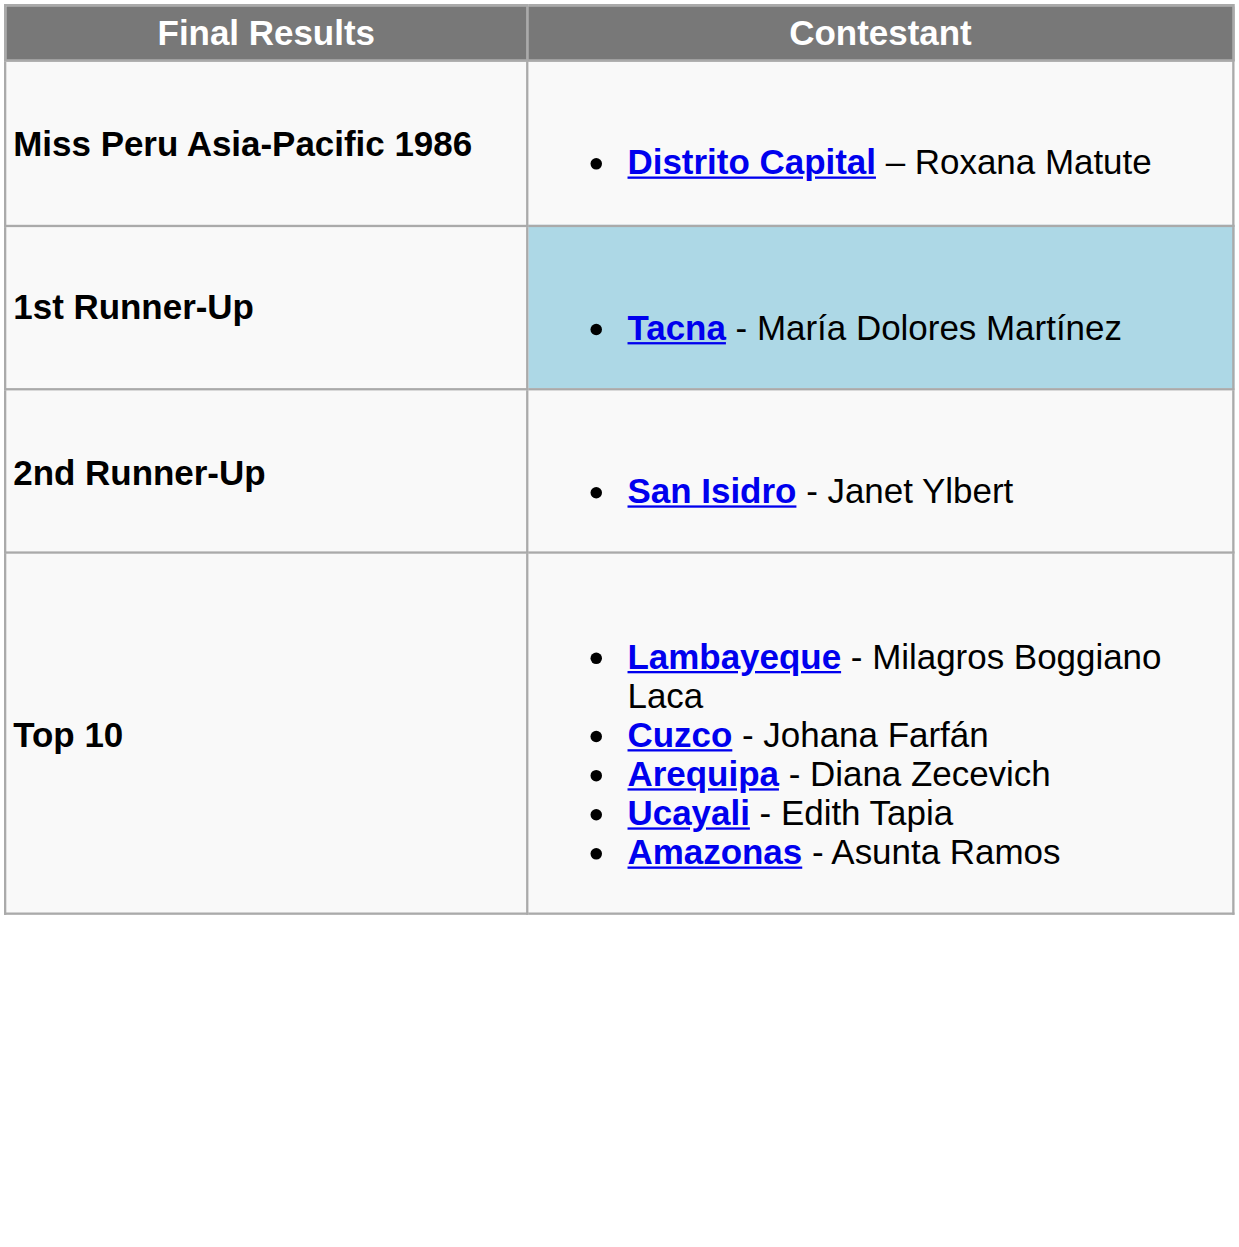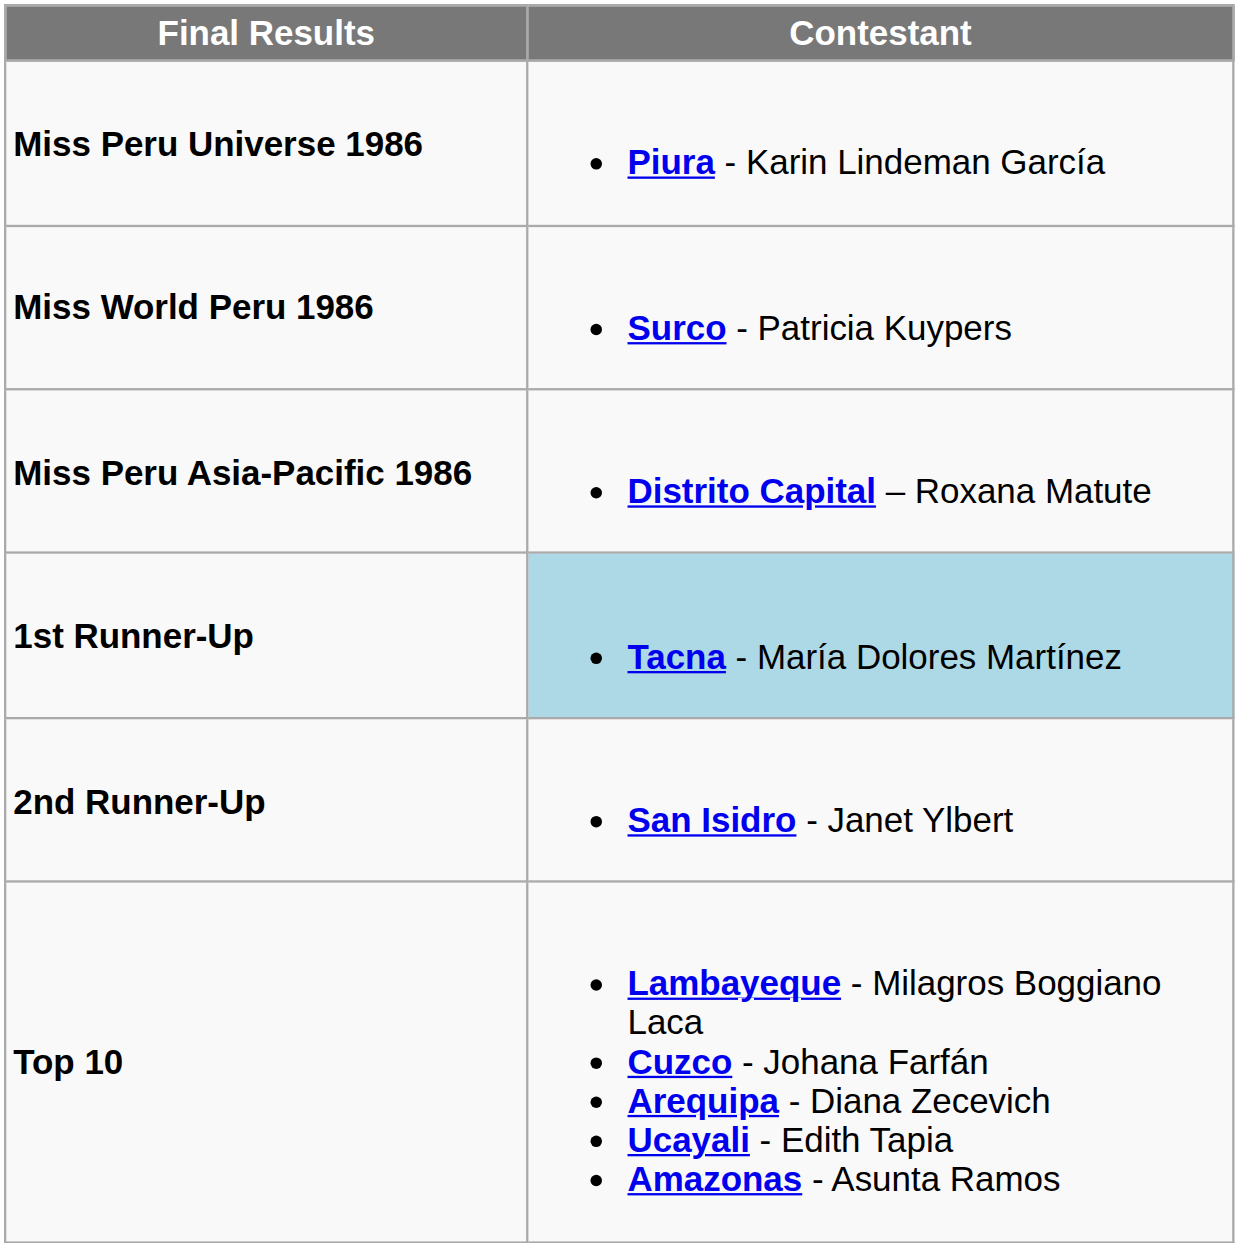 <table class="wikitable sortable" style="font-size: 95%;">
 <tr>
 <th width="220" style="background-color:#787878;color:#FFFFFF;">Final Results</th>
 <th width="300" style="background-color:#787878;color:#FFFFFF;">Contestant</th>
+</tr>
+<tr>
+<td><strong>Miss Peru Universe 1986</strong></td>
+<td><br><ul><li> <strong><a href='#'>Piura</a></strong> - Karin Lindeman García</li></ul></td>
+</tr>
+<tr>
+<td><strong>Miss World Peru 1986</strong></td>
+<td><br><ul><li> <strong><a href='#'>Surco</a></strong> - Patricia Kuypers</li></ul></td>
 </tr>
 <tr>
 <td><strong>Miss Peru Asia-Pacific 1986</strong></td>
 <td><br><ul><li> <strong><a href='#'>Distrito Capital</a></strong> – Roxana Matute</li></ul></td>
 </tr>
 <tr>
 <td><strong>1st Runner-Up</strong></td>
 <td style="background: lightblue;"><br><ul><li> <strong><a href='#'>Tacna</a></strong> - María Dolores Martínez</li></ul></td>
 </tr>
 <tr>
 <td><strong>2nd Runner-Up</strong></td>
 <td><br><ul><li>  <strong><a href='#'>San Isidro</a></strong> - Janet Ylbert</li></ul></td>
 </tr>
 <tr>
 <td><strong>Top 10</strong></td>
 <td><br><ul><li> <strong><a href='#'>Lambayeque</a></strong> - Milagros Boggiano Laca</li><li> <strong><a href='#'>Cuzco</a></strong> - Johana Farfán</li><li> <strong><a href='#'>Arequipa</a></strong> - Diana Zecevich</li><li> <strong><a href='#'>Ucayali</a></strong> - Edith Tapia</li><li> <strong><a href='#'>Amazonas</a></strong> - Asunta Ramos</li></ul></td>
 </tr>
 </table>
